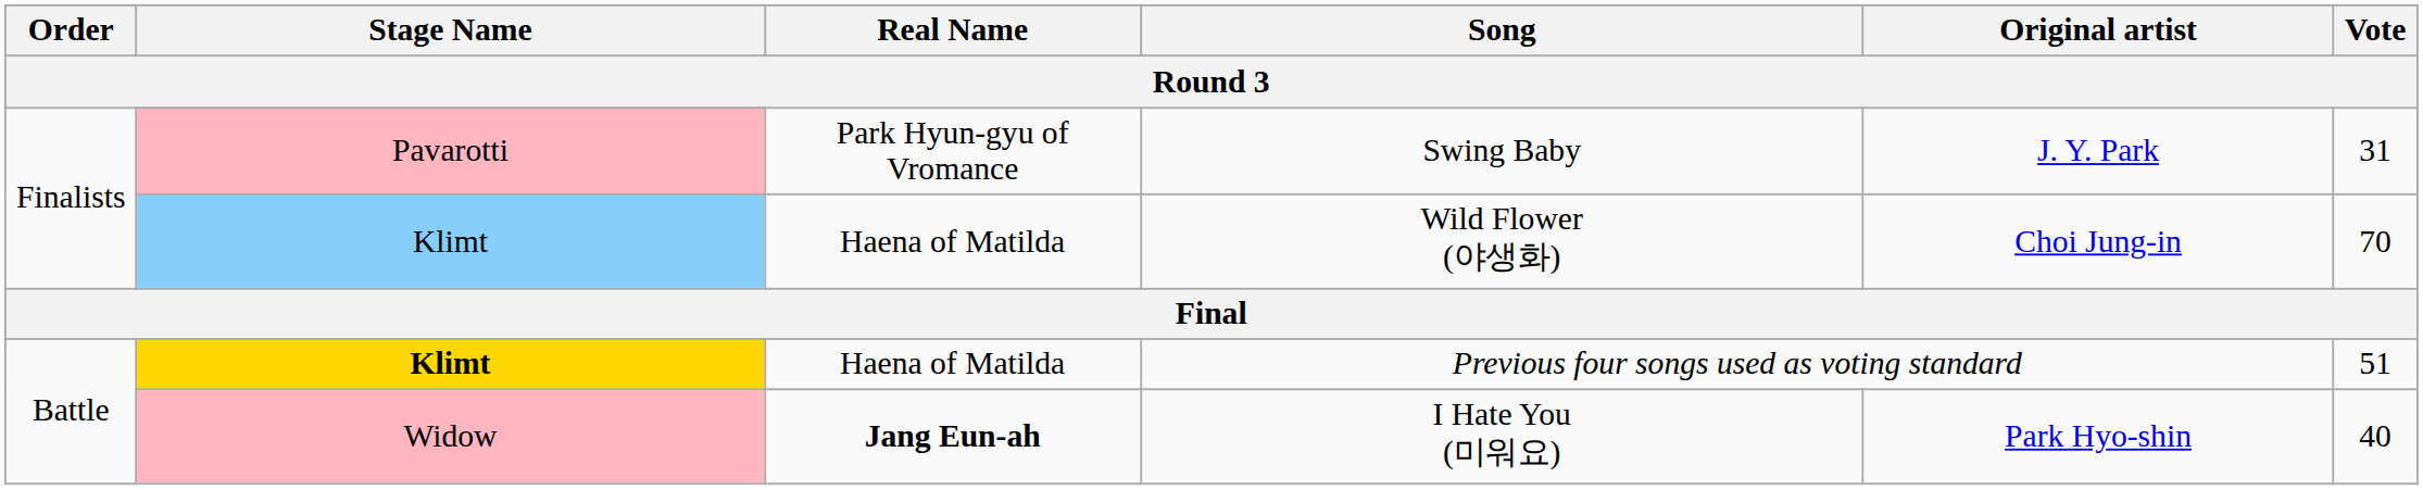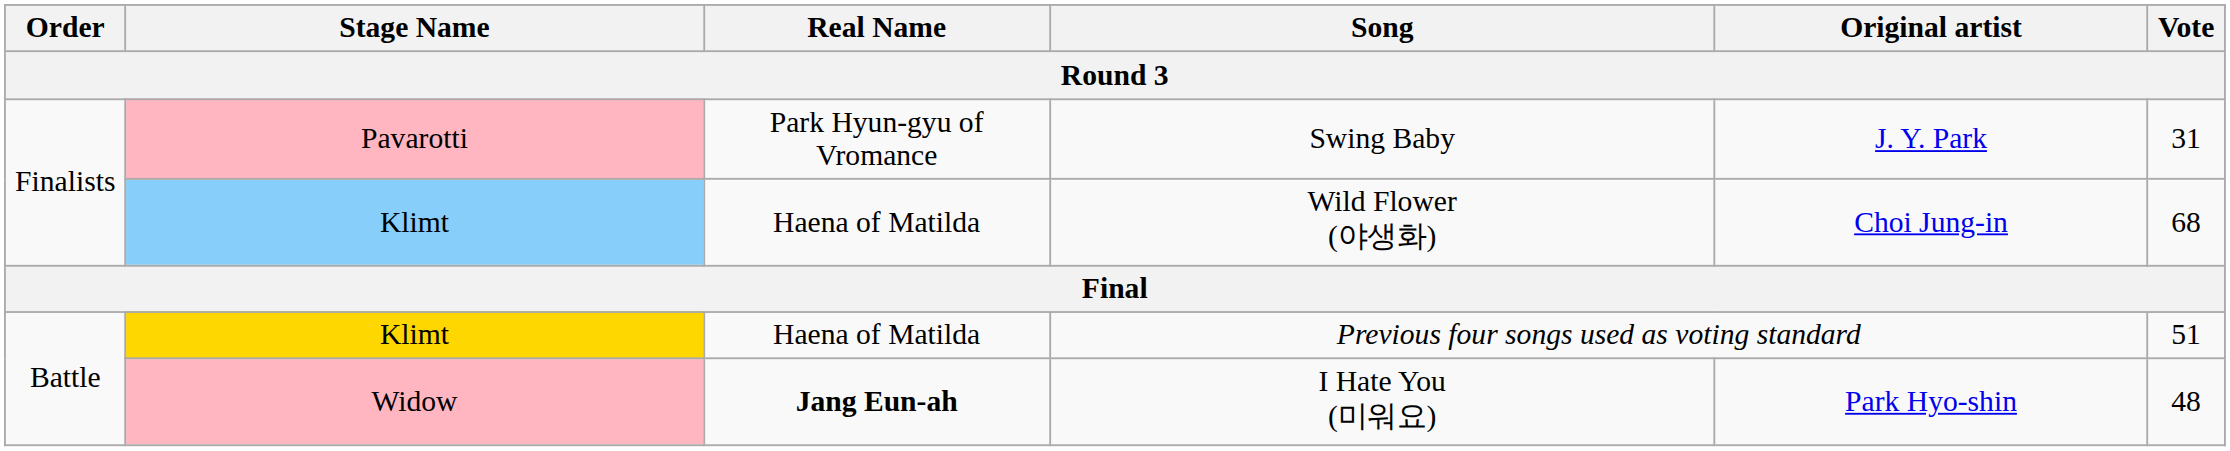 <table class="wikitable" style="text-align:center; width:95%;">
 <tr>
 <th style="width:1%;">Order</th>
 <th style="width:20%;">Stage Name</th>
 <th style="width:12%;">Real Name</th>
 <th style="width:23%;">Song</th>
 <th style="width:15%;">Original artist</th>
 <th style="width:1%;">Vote</th>
 </tr>
 <tr>
 <th colspan=6>Round 3</th>
 </tr>
 <tr>
 <td rowspan=2>Finalists</td>
 <td bgcolor="lightpink">Pavarotti</td>
 <td>Park Hyun-gyu of Vromance</td>
 <td>Swing Baby</td>
 <td><a href='#'>J. Y. Park</a></td>
 <td>31</td>
 </tr>
 <tr>
 <td bgcolor="lightskyblue">Klimt</td>
 <td>Haena of Matilda</td>
 <td>Wild Flower<br>(야생화)</td>
 <td><a href='#'>Choi Jung-in</a></td>
-<td>70</td>
+<td>68</td>
 </tr>
 <tr>
 <th colspan=6>Final</th>
 </tr>
 <tr>
 <td rowspan=2>Battle</td>
-<td bgcolor="gold"><strong>Klimt</strong></td>
+<td bgcolor="gold">Klimt</td>
 <td>Haena of Matilda</td>
 <td colspan=2><em>Previous four songs used as voting standard</em></td>
 <td>51</td>
 </tr>
 <tr>
 <td bgcolor="lightpink">Widow</td>
 <td><strong>Jang Eun-ah</strong></td>
 <td>I Hate You<br>(미워요)</td>
 <td><a href='#'>Park Hyo-shin</a></td>
-<td>40</td>
+<td>48</td>
 </tr>
 </table>
